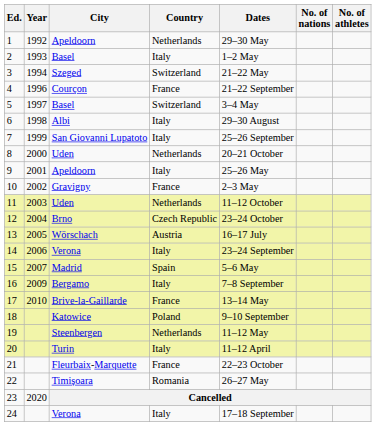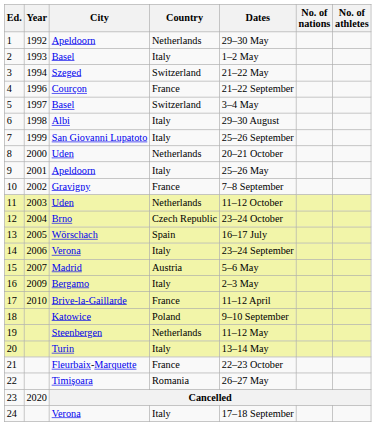 <table class=wikitable>
 <tr>
 <th>Ed.</th>
 <th>Year</th>
 <th>City</th>
 <th>Country</th>
 <th>Dates</th>
 <th>No. of<br>nations</th>
 <th>No. of<br>athletes</th>
 </tr>
 <tr>
 <td>1</td>
 <td>1992</td>
 <td><a href='#'>Apeldoorn</a></td>
 <td>Netherlands</td>
 <td>29–30 May</td>
 <td></td>
 <td></td>
 </tr>
 <tr>
 <td>2</td>
 <td>1993</td>
 <td><a href='#'>Basel</a></td>
 <td>Italy</td>
 <td>1–2 May</td>
 <td></td>
 <td></td>
 </tr>
 <tr>
 <td>3</td>
 <td>1994</td>
 <td><a href='#'>Szeged</a></td>
 <td>Switzerland</td>
 <td>21–22 May</td>
 <td></td>
 <td></td>
 </tr>
 <tr>
 <td>4</td>
 <td>1996</td>
 <td><a href='#'>Courçon</a></td>
 <td>France</td>
 <td>21–22 September</td>
 <td></td>
 <td></td>
 </tr>
 <tr>
 <td>5</td>
 <td>1997</td>
 <td><a href='#'>Basel</a></td>
 <td>Switzerland</td>
 <td>3–4 May</td>
 <td></td>
 <td></td>
 </tr>
 <tr>
 <td>6</td>
 <td>1998</td>
 <td><a href='#'>Albi</a></td>
 <td>Italy</td>
 <td>29–30 August</td>
 <td></td>
 <td></td>
 </tr>
 <tr>
 <td>7</td>
 <td>1999</td>
 <td><a href='#'>San Giovanni Lupatoto</a></td>
 <td>Italy</td>
 <td>25–26 September</td>
 <td></td>
 <td></td>
 </tr>
 <tr>
 <td>8</td>
 <td>2000</td>
 <td><a href='#'>Uden</a></td>
 <td>Netherlands</td>
 <td>20–21 October</td>
 <td></td>
 <td></td>
 </tr>
 <tr>
 <td>9</td>
 <td>2001</td>
 <td><a href='#'>Apeldoorn</a></td>
 <td>Italy</td>
 <td>25–26 May</td>
 <td></td>
 <td></td>
 </tr>
 <tr>
 <td>10</td>
 <td>2002</td>
 <td><a href='#'>Gravigny</a></td>
 <td>France</td>
-<td>2–3 May</td>
+<td>7–8 September</td>
 <td></td>
 <td></td>
 </tr>
 <tr bgcolor=#F2F5A9>
 <td>11</td>
 <td>2003</td>
 <td><a href='#'>Uden</a></td>
 <td>Netherlands</td>
 <td>11–12 October</td>
 <td></td>
 <td></td>
 </tr>
 <tr bgcolor=#F2F5A9>
 <td>12</td>
 <td>2004</td>
 <td><a href='#'>Brno</a></td>
 <td>Czech Republic</td>
 <td>23–24 October</td>
 <td></td>
 <td></td>
 </tr>
 <tr bgcolor=#F2F5A9>
 <td>13</td>
 <td>2005</td>
 <td><a href='#'>Wörschach</a></td>
-<td>Austria</td>
+<td>Spain</td>
 <td>16–17 July</td>
 <td></td>
 <td></td>
 </tr>
 <tr bgcolor=#F2F5A9>
 <td>14</td>
 <td>2006</td>
 <td><a href='#'>Verona</a></td>
 <td>Italy</td>
 <td>23–24 September</td>
 <td></td>
 <td></td>
 </tr>
 <tr bgcolor=#F2F5A9>
 <td>15</td>
 <td>2007</td>
 <td><a href='#'>Madrid</a></td>
-<td>Spain</td>
+<td>Austria</td>
 <td>5–6 May</td>
 <td></td>
 <td></td>
 </tr>
 <tr bgcolor=#F2F5A9>
 <td>16</td>
 <td>2009</td>
 <td><a href='#'>Bergamo</a></td>
 <td>Italy</td>
-<td>7–8 September</td>
+<td>2–3 May</td>
 <td></td>
 <td></td>
 </tr>
 <tr bgcolor=#F2F5A9>
 <td>17</td>
 <td>2010</td>
 <td><a href='#'>Brive-la-Gaillarde</a></td>
 <td>France</td>
-<td>13–14 May</td>
+<td>11–12 April</td>
 <td></td>
 <td></td>
 </tr>
 <tr bgcolor=#F2F5A9>
 <td>18</td>
 <td></td>
 <td><a href='#'>Katowice</a></td>
 <td>Poland</td>
 <td>9–10 September</td>
 <td></td>
 <td></td>
 </tr>
 <tr bgcolor=#F2F5A9>
 <td>19</td>
 <td></td>
 <td><a href='#'>Steenbergen</a></td>
 <td>Netherlands</td>
 <td>11–12 May</td>
 <td></td>
 <td></td>
 </tr>
 <tr bgcolor=#F2F5A9>
 <td>20</td>
 <td></td>
 <td><a href='#'>Turin</a></td>
 <td>Italy</td>
-<td>11–12 April</td>
+<td>13–14 May</td>
 <td></td>
 <td></td>
 </tr>
 <tr>
 <td>21</td>
 <td></td>
 <td><a href='#'>Fleurbaix</a>-<a href='#'>Marquette</a></td>
 <td>France</td>
 <td>22–23 October</td>
 <td></td>
 <td></td>
 </tr>
 <tr>
 <td>22</td>
 <td></td>
 <td><a href='#'>Timișoara</a></td>
 <td>Romania</td>
 <td>26–27 May</td>
 <td></td>
 <td></td>
 </tr>
 <tr>
 <td>23</td>
 <td>2020</td>
 <th colspan=5>Cancelled</th>
 </tr>
 <tr>
 <td>24</td>
 <td></td>
 <td><a href='#'>Verona</a></td>
 <td>Italy</td>
 <td>17–18 September</td>
 <td></td>
 <td></td>
 </tr>
 </table>
